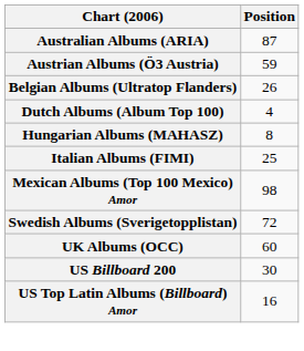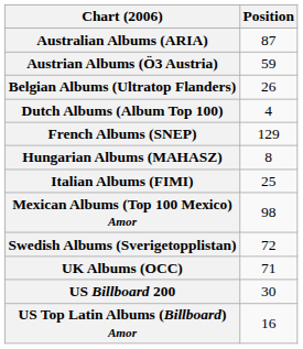 <table class="wikitable sortable plainrowheaders" style="text-align:center">
 <tr>
 <th scope="col">Chart (2006)</th>
 <th scope="col">Position</th>
 </tr>
 <tr>
 <th scope="row">Australian Albums (ARIA)</th>
 <td>87</td>
 </tr>
 <tr>
 <th scope="row">Austrian Albums (Ö3 Austria)</th>
 <td>59</td>
 </tr>
 <tr>
 <th scope="row">Belgian Albums (Ultratop Flanders)</th>
 <td>26</td>
 </tr>
 <tr>
 <th scope="row">Dutch Albums (Album Top 100)</th>
 <td>4</td>
 </tr>
 <tr>
+<th scope="row">French Albums (SNEP)</th>
+<td>129</td>
+</tr>
+<tr>
 <th scope="row">Hungarian Albums (MAHASZ)</th>
 <td>8</td>
 </tr>
 <tr>
 <th scope="row">Italian Albums (FIMI)</th>
 <td>25</td>
 </tr>
 <tr>
 <th scope="row">Mexican Albums (Top 100 Mexico)<br><small><em>Amor</em></small></th>
 <td>98</td>
 </tr>
 <tr>
 <th scope="row">Swedish Albums (Sverigetopplistan)</th>
 <td>72</td>
 </tr>
 <tr>
 <th scope="row">UK Albums (OCC)</th>
-<td>60</td>
+<td>71</td>
 </tr>
 <tr>
 <th scope="row">US <em>Billboard</em> 200</th>
 <td>30</td>
 </tr>
 <tr>
 <th scope="row">US Top Latin Albums (<em>Billboard</em>)<br><small><em>Amor</em></small></th>
 <td>16</td>
 </tr>
 </table>
